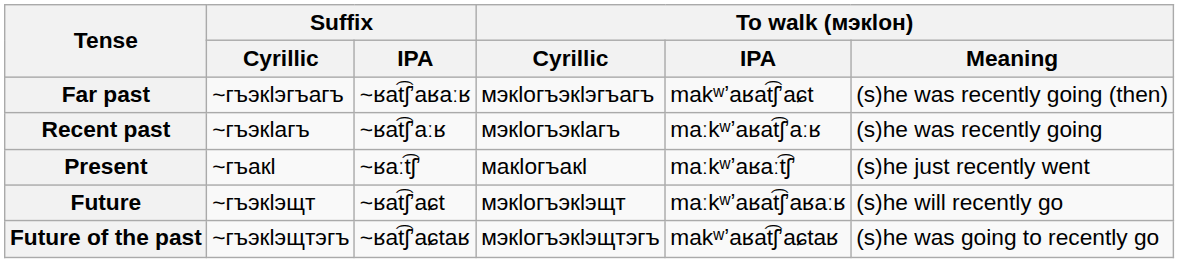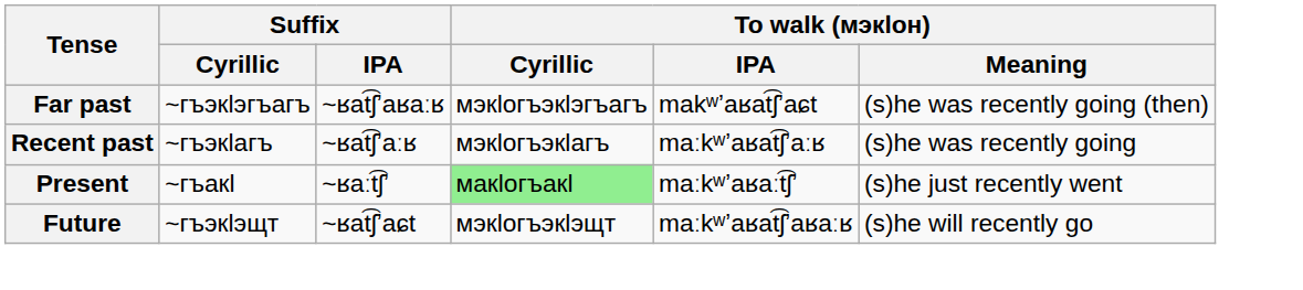 <table class="wikitable">
 <tr>
 <th rowspan=2>Tense</th>
 <th colspan=2>Suffix</th>
 <th colspan=3>To walk (мэкӏон)</th>
 </tr>
 <tr>
 <th>Cyrillic</th>
 <th>IPA</th>
 <th>Cyrillic</th>
 <th>IPA</th>
 <th>Meaning</th>
 </tr>
 <tr>
 <th>Far past</th>
 <td>~гъэкӏэгъагъ</td>
 <td>~ʁat͡ʃʼaʁaːʁ</td>
 <td>мэкӏогъэкӏэгъагъ</td>
 <td>makʷʼaʁat͡ʃʼaɕt</td>
 <td>(s)he was recently going (then)</td>
 </tr>
 <tr>
 <th>Recent past</th>
 <td>~гъэкӏагъ</td>
 <td>~ʁat͡ʃʼaːʁ</td>
 <td>мэкӏогъэкӏагъ</td>
 <td>maːkʷʼaʁat͡ʃʼaːʁ</td>
 <td>(s)he was recently going</td>
 </tr>
 <tr>
 <th>Present</th>
 <td>~гъакӏ</td>
 <td>~ʁaːt͡ʃʼ</td>
-<td>макӏогъакӏ</td>
+<td style="background: lightgreen;">макӏогъакӏ</td>
 <td>maːkʷʼaʁaːt͡ʃʼ</td>
 <td>(s)he just recently went</td>
 </tr>
 <tr>
 <th>Future</th>
 <td>~гъэкӏэщт</td>
 <td>~ʁat͡ʃʼaɕt</td>
 <td>мэкӏогъэкӏэщт</td>
 <td>maːkʷʼaʁat͡ʃʼaʁaːʁ</td>
 <td>(s)he will recently go</td>
 </tr>
-<tr>
-<th>Future of the past</th>
-<td>~гъэкӏэщтэгъ</td>
-<td>~ʁat͡ʃʼaɕtaʁ</td>
-<td>мэкӏогъэкӏэщтэгъ</td>
-<td>makʷʼaʁat͡ʃʼaɕtaʁ</td>
-<td>(s)he was going to recently go</td>
-</tr>
 </table>
